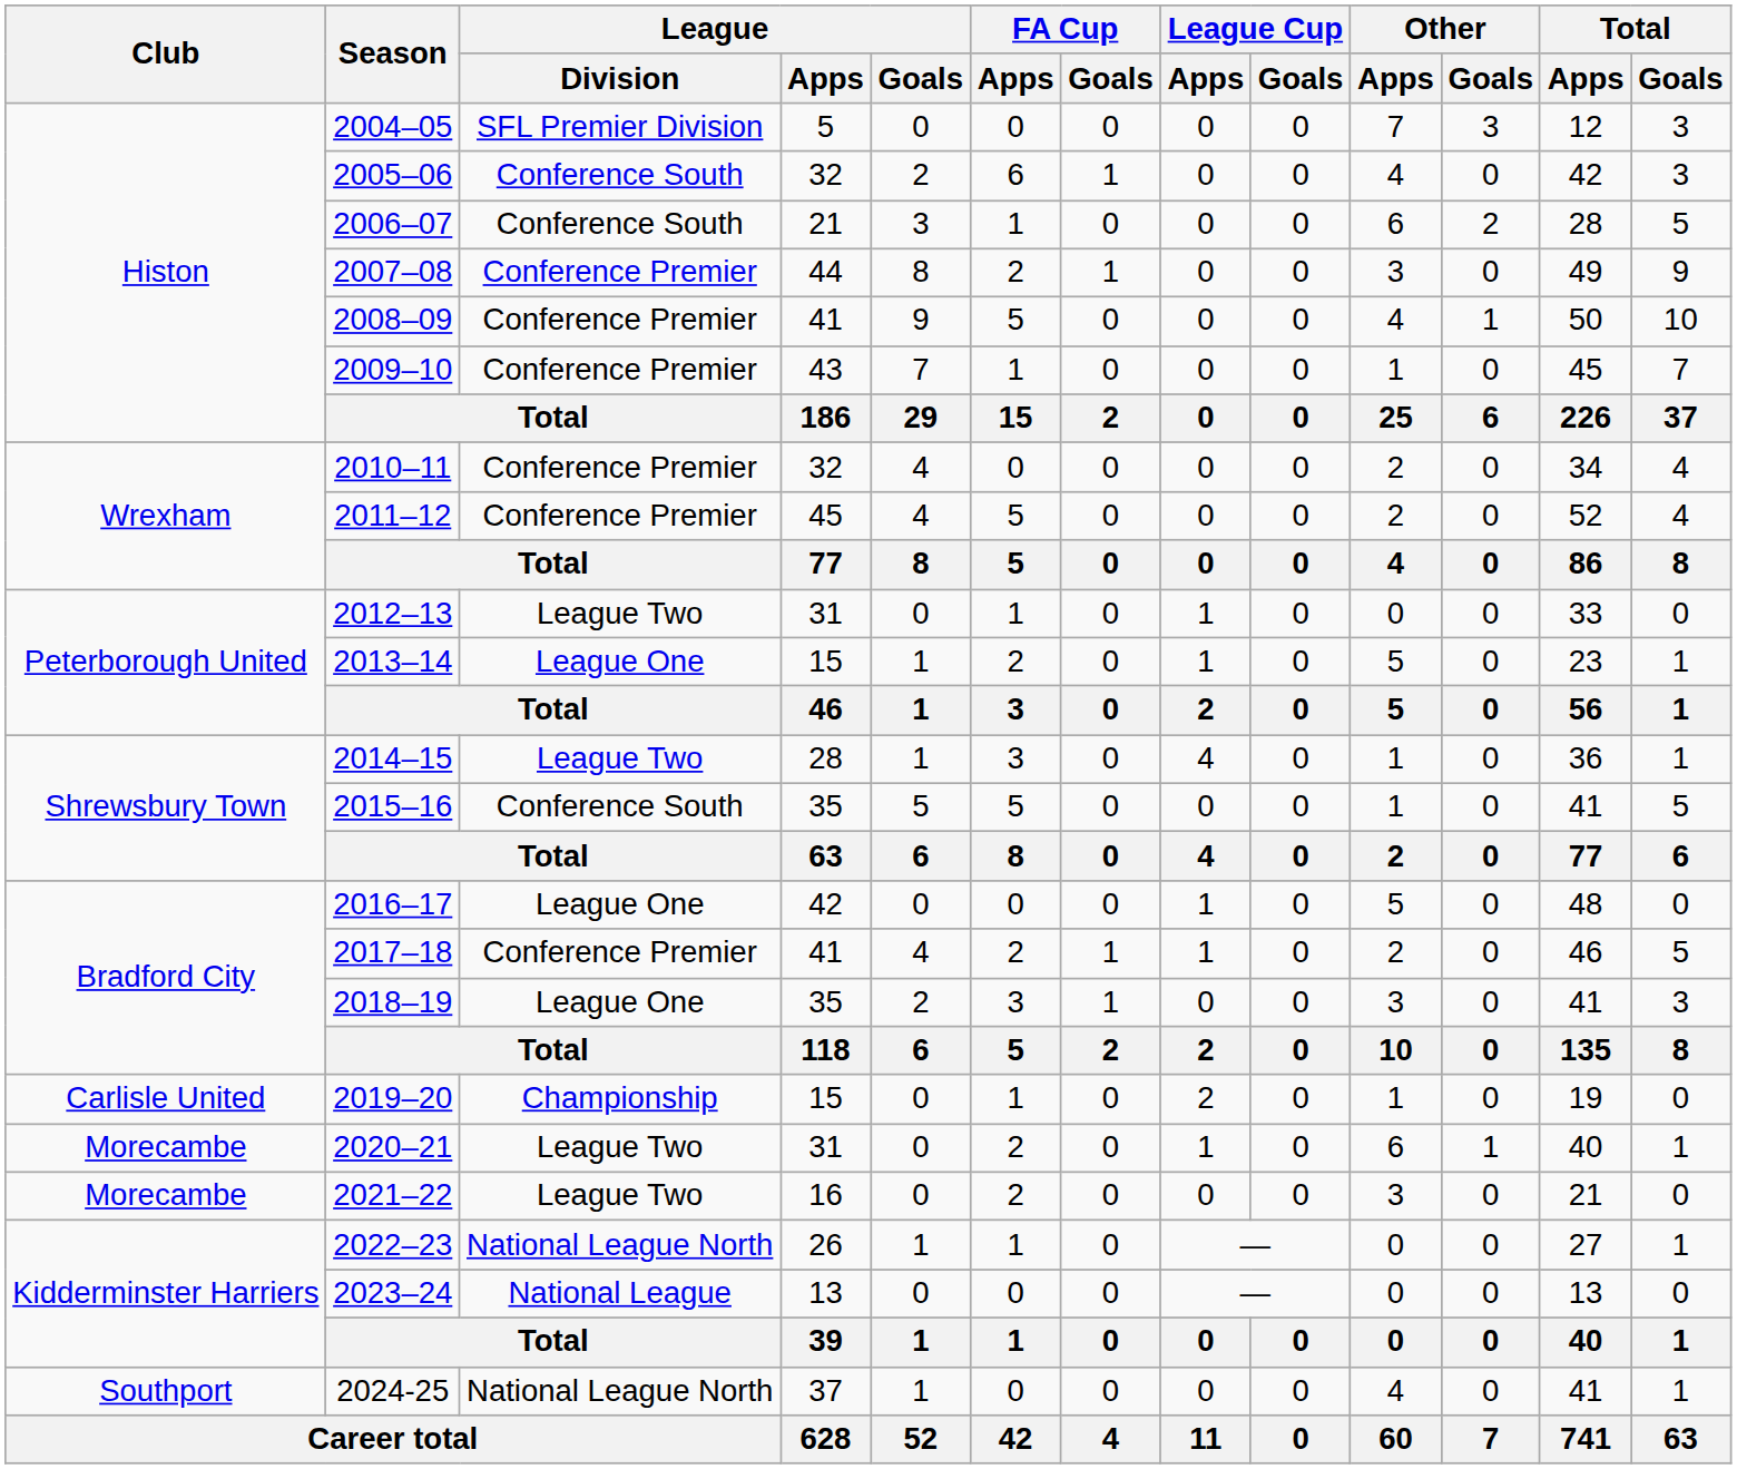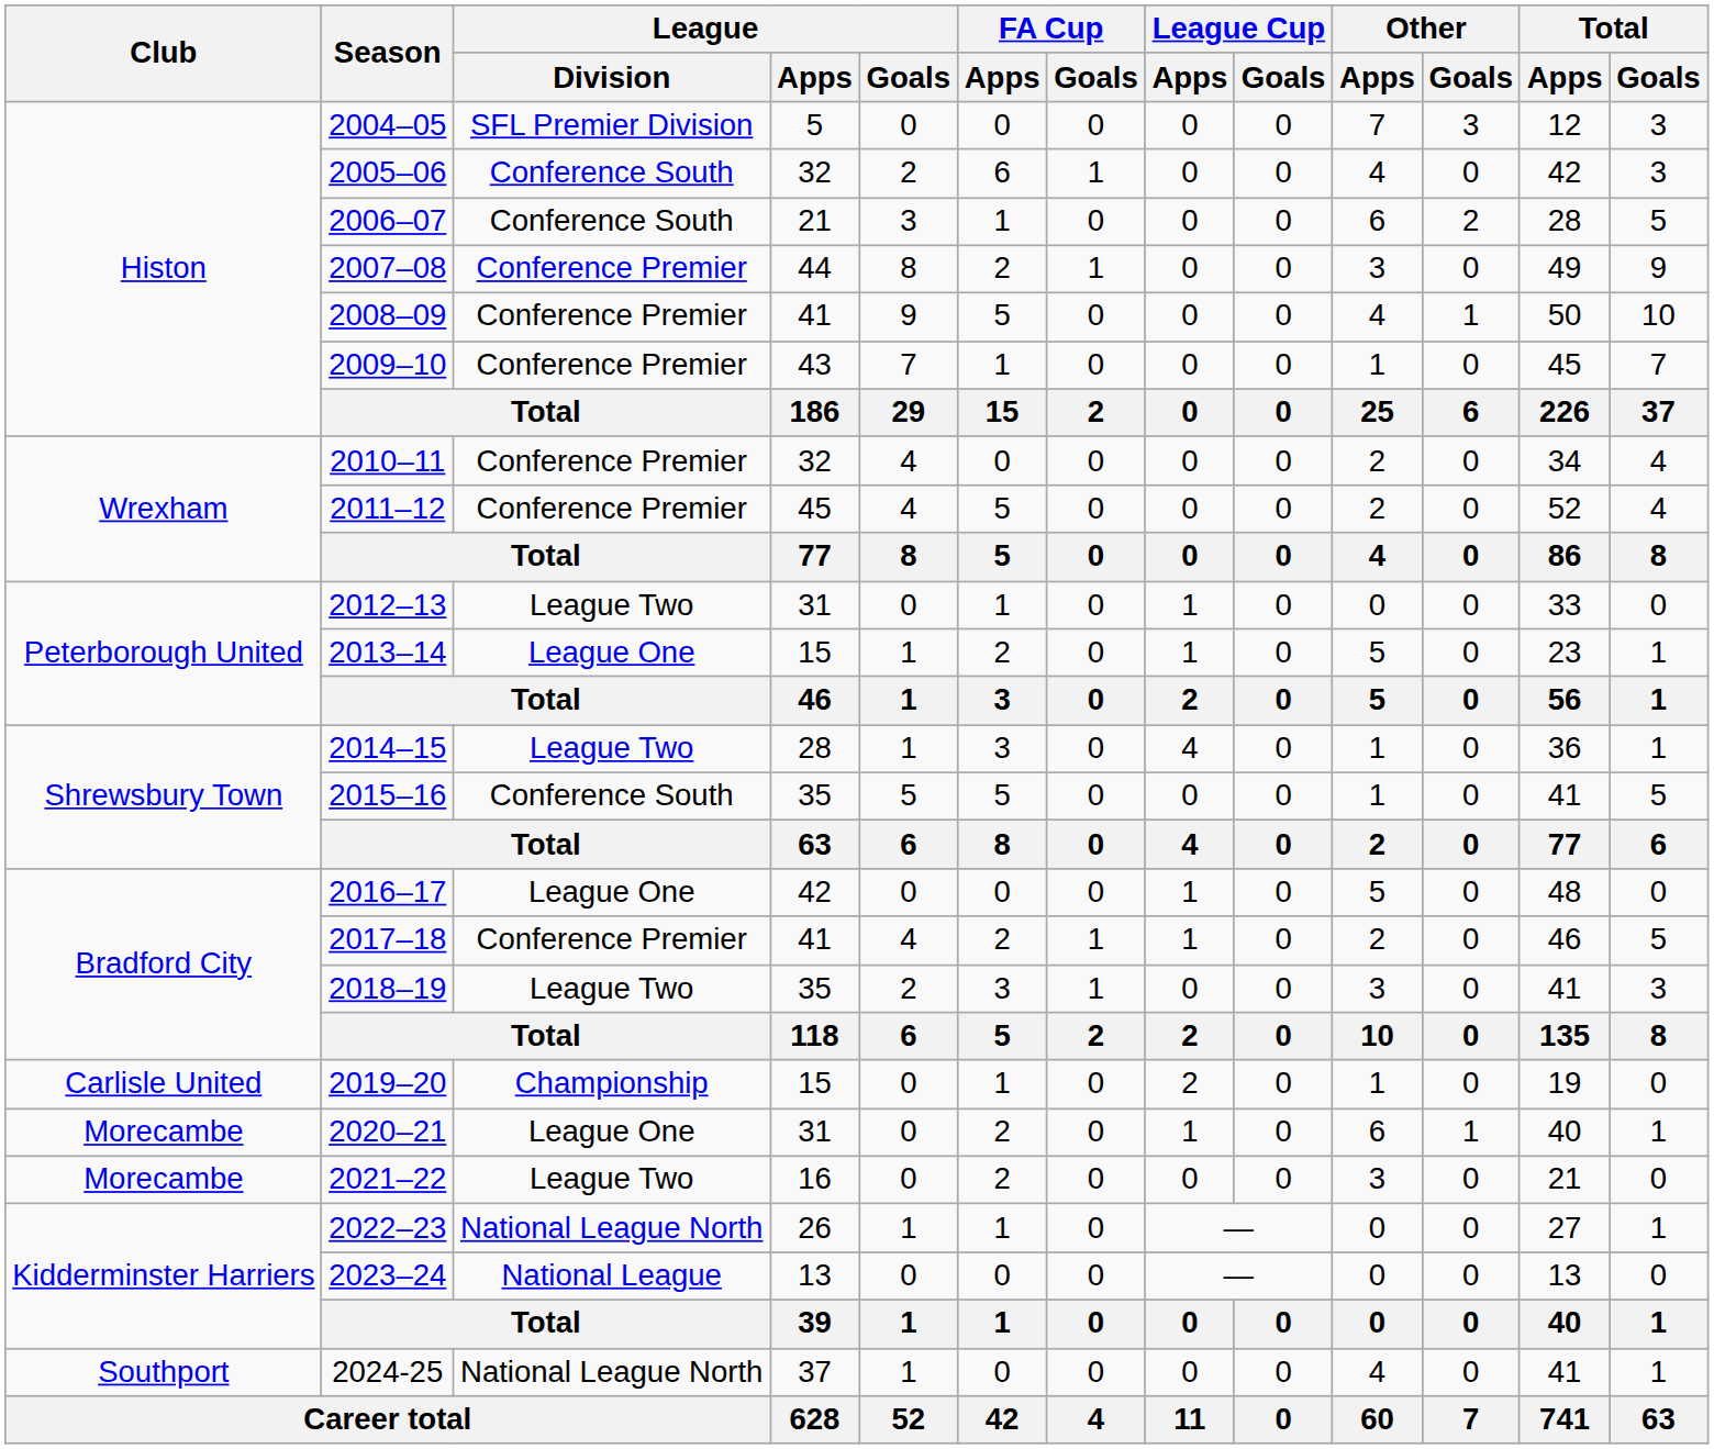 <table class="wikitable" style="text-align:center">
 <tr>
 <th rowspan="2">Club</th>
 <th rowspan="2">Season</th>
 <th colspan="3">League</th>
 <th colspan="2"><a href='#'>FA Cup</a></th>
 <th colspan="2"><a href='#'>League Cup</a></th>
 <th colspan="2">Other</th>
 <th colspan="2">Total</th>
 </tr>
 <tr>
 <th>Division</th>
 <th>Apps</th>
 <th>Goals</th>
 <th>Apps</th>
 <th>Goals</th>
 <th>Apps</th>
 <th>Goals</th>
 <th>Apps</th>
 <th>Goals</th>
 <th>Apps</th>
 <th>Goals</th>
 </tr>
 <tr>
 <td rowspan="7"><a href='#'>Histon</a></td>
 <td><a href='#'>2004–05</a></td>
 <td><a href='#'>SFL Premier Division</a></td>
 <td>5</td>
 <td>0</td>
 <td>0</td>
 <td>0</td>
 <td>0</td>
 <td>0</td>
 <td>7</td>
 <td>3</td>
 <td>12</td>
 <td>3</td>
 </tr>
 <tr>
 <td><a href='#'>2005–06</a></td>
 <td><a href='#'>Conference South</a></td>
 <td>32</td>
 <td>2</td>
 <td>6</td>
 <td>1</td>
 <td>0</td>
 <td>0</td>
 <td>4</td>
 <td>0</td>
 <td>42</td>
 <td>3</td>
 </tr>
 <tr>
 <td><a href='#'>2006–07</a></td>
 <td>Conference South</td>
 <td>21</td>
 <td>3</td>
 <td>1</td>
 <td>0</td>
 <td>0</td>
 <td>0</td>
 <td>6</td>
 <td>2</td>
 <td>28</td>
 <td>5</td>
 </tr>
 <tr>
 <td><a href='#'>2007–08</a></td>
 <td><a href='#'>Conference Premier</a></td>
 <td>44</td>
 <td>8</td>
 <td>2</td>
 <td>1</td>
 <td>0</td>
 <td>0</td>
 <td>3</td>
 <td>0</td>
 <td>49</td>
 <td>9</td>
 </tr>
 <tr>
 <td><a href='#'>2008–09</a></td>
 <td>Conference Premier</td>
 <td>41</td>
 <td>9</td>
 <td>5</td>
 <td>0</td>
 <td>0</td>
 <td>0</td>
 <td>4</td>
 <td>1</td>
 <td>50</td>
 <td>10</td>
 </tr>
 <tr>
 <td><a href='#'>2009–10</a></td>
 <td>Conference Premier</td>
 <td>43</td>
 <td>7</td>
 <td>1</td>
 <td>0</td>
 <td>0</td>
 <td>0</td>
 <td>1</td>
 <td>0</td>
 <td>45</td>
 <td>7</td>
 </tr>
 <tr>
 <th colspan="2">Total</th>
 <th>186</th>
 <th>29</th>
 <th>15</th>
 <th>2</th>
 <th>0</th>
 <th>0</th>
 <th>25</th>
 <th>6</th>
 <th>226</th>
 <th>37</th>
 </tr>
 <tr>
 <td rowspan="3"><a href='#'>Wrexham</a></td>
 <td><a href='#'>2010–11</a></td>
 <td>Conference Premier</td>
 <td>32</td>
 <td>4</td>
 <td>0</td>
 <td>0</td>
 <td>0</td>
 <td>0</td>
 <td>2</td>
 <td>0</td>
 <td>34</td>
 <td>4</td>
 </tr>
 <tr>
 <td><a href='#'>2011–12</a></td>
 <td>Conference Premier</td>
 <td>45</td>
 <td>4</td>
 <td>5</td>
 <td>0</td>
 <td>0</td>
 <td>0</td>
 <td>2</td>
 <td>0</td>
 <td>52</td>
 <td>4</td>
 </tr>
 <tr>
 <th colspan="2">Total</th>
 <th>77</th>
 <th>8</th>
 <th>5</th>
 <th>0</th>
 <th>0</th>
 <th>0</th>
 <th>4</th>
 <th>0</th>
 <th>86</th>
 <th>8</th>
 </tr>
 <tr>
 <td rowspan="3"><a href='#'>Peterborough United</a></td>
 <td><a href='#'>2012–13</a></td>
 <td>League Two</td>
 <td>31</td>
 <td>0</td>
 <td>1</td>
 <td>0</td>
 <td>1</td>
 <td>0</td>
 <td>0</td>
 <td>0</td>
 <td>33</td>
 <td>0</td>
 </tr>
 <tr>
 <td><a href='#'>2013–14</a></td>
 <td><a href='#'>League One</a></td>
 <td>15</td>
 <td>1</td>
 <td>2</td>
 <td>0</td>
 <td>1</td>
 <td>0</td>
 <td>5</td>
 <td>0</td>
 <td>23</td>
 <td>1</td>
 </tr>
 <tr>
 <th colspan="2">Total</th>
 <th>46</th>
 <th>1</th>
 <th>3</th>
 <th>0</th>
 <th>2</th>
 <th>0</th>
 <th>5</th>
 <th>0</th>
 <th>56</th>
 <th>1</th>
 </tr>
 <tr>
 <td rowspan="3"><a href='#'>Shrewsbury Town</a></td>
 <td><a href='#'>2014–15</a></td>
 <td><a href='#'>League Two</a></td>
 <td>28</td>
 <td>1</td>
 <td>3</td>
 <td>0</td>
 <td>4</td>
 <td>0</td>
 <td>1</td>
 <td>0</td>
 <td>36</td>
 <td>1</td>
 </tr>
 <tr>
 <td><a href='#'>2015–16</a></td>
 <td>Conference South</td>
 <td>35</td>
 <td>5</td>
 <td>5</td>
 <td>0</td>
 <td>0</td>
 <td>0</td>
 <td>1</td>
 <td>0</td>
 <td>41</td>
 <td>5</td>
 </tr>
 <tr>
 <th colspan="2">Total</th>
 <th>63</th>
 <th>6</th>
 <th>8</th>
 <th>0</th>
 <th>4</th>
 <th>0</th>
 <th>2</th>
 <th>0</th>
 <th>77</th>
 <th>6</th>
 </tr>
 <tr>
 <td rowspan="4"><a href='#'>Bradford City</a></td>
 <td><a href='#'>2016–17</a></td>
 <td>League One</td>
 <td>42</td>
 <td>0</td>
 <td>0</td>
 <td>0</td>
 <td>1</td>
 <td>0</td>
 <td>5</td>
 <td>0</td>
 <td>48</td>
 <td>0</td>
 </tr>
 <tr>
 <td><a href='#'>2017–18</a></td>
 <td>Conference Premier</td>
 <td>41</td>
 <td>4</td>
 <td>2</td>
 <td>1</td>
 <td>1</td>
 <td>0</td>
 <td>2</td>
 <td>0</td>
 <td>46</td>
 <td>5</td>
 </tr>
 <tr>
 <td><a href='#'>2018–19</a></td>
-<td>League One</td>
+<td>League Two</td>
 <td>35</td>
 <td>2</td>
 <td>3</td>
 <td>1</td>
 <td>0</td>
 <td>0</td>
 <td>3</td>
 <td>0</td>
 <td>41</td>
 <td>3</td>
 </tr>
 <tr>
 <th colspan="2">Total</th>
 <th>118</th>
 <th>6</th>
 <th>5</th>
 <th>2</th>
 <th>2</th>
 <th>0</th>
 <th>10</th>
 <th>0</th>
 <th>135</th>
 <th>8</th>
 </tr>
 <tr>
 <td><a href='#'>Carlisle United</a></td>
 <td><a href='#'>2019–20</a></td>
 <td><a href='#'>Championship</a></td>
 <td>15</td>
 <td>0</td>
 <td>1</td>
 <td>0</td>
 <td>2</td>
 <td>0</td>
 <td>1</td>
 <td>0</td>
 <td>19</td>
 <td>0</td>
 </tr>
 <tr>
 <td><a href='#'>Morecambe</a></td>
 <td><a href='#'>2020–21</a></td>
-<td>League Two</td>
+<td>League One</td>
 <td>31</td>
 <td>0</td>
 <td>2</td>
 <td>0</td>
 <td>1</td>
 <td>0</td>
 <td>6</td>
 <td>1</td>
 <td>40</td>
 <td>1</td>
 </tr>
 <tr>
 <td><a href='#'>Morecambe</a></td>
 <td><a href='#'>2021–22</a></td>
 <td>League Two</td>
 <td>16</td>
 <td>0</td>
 <td>2</td>
 <td>0</td>
 <td>0</td>
 <td>0</td>
 <td>3</td>
 <td>0</td>
 <td>21</td>
 <td>0</td>
 </tr>
 <tr>
 <td rowspan="3"><a href='#'>Kidderminster Harriers</a></td>
 <td><a href='#'>2022–23</a></td>
 <td><a href='#'>National League North</a></td>
 <td>26</td>
 <td>1</td>
 <td>1</td>
 <td>0</td>
 <td colspan="2">—</td>
 <td>0</td>
 <td>0</td>
 <td>27</td>
 <td>1</td>
 </tr>
 <tr>
 <td><a href='#'>2023–24</a></td>
 <td><a href='#'>National League</a></td>
 <td>13</td>
 <td>0</td>
 <td>0</td>
 <td>0</td>
 <td colspan="2">—</td>
 <td>0</td>
 <td>0</td>
 <td>13</td>
 <td>0</td>
 </tr>
 <tr>
 <th colspan="2">Total</th>
 <th>39</th>
 <th>1</th>
 <th>1</th>
 <th>0</th>
 <th>0</th>
 <th>0</th>
 <th>0</th>
 <th>0</th>
 <th>40</th>
 <th>1</th>
 </tr>
 <tr>
 <td><a href='#'>Southport</a></td>
 <td>2024-25</td>
 <td>National League North</td>
 <td>37</td>
 <td>1</td>
 <td>0</td>
 <td>0</td>
 <td>0</td>
 <td>0</td>
 <td>4</td>
 <td>0</td>
 <td>41</td>
 <td>1</td>
 </tr>
 <tr>
 <th colspan="3">Career total</th>
 <th>628</th>
 <th>52</th>
 <th>42</th>
 <th>4</th>
 <th>11</th>
 <th>0</th>
 <th>60</th>
 <th>7</th>
 <th>741</th>
 <th>63</th>
 </tr>
 </table>
